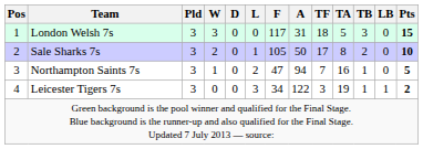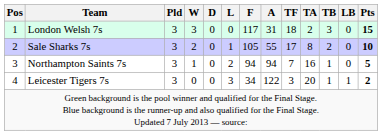 <table class="wikitable" style="text-align: center;">
 <tr>
 <th width="20">Pos</th>
 <th width="200">Team</th>
 <th width="20">Pld</th>
 <th width="20">W</th>
 <th width="20">D</th>
 <th width="20">L</th>
 <th width="20">F</th>
 <th width="20">A</th>
 <th width="20">TF</th>
 <th width="20">TA</th>
 <th width="20">TB</th>
 <th width="20">LB</th>
 <th width="20">Pts</th>
 </tr>
 <tr bgcolor=#d8ffeb>
 <td>1</td>
 <td align=left>London Welsh 7s</td>
 <td>3</td>
 <td>3</td>
 <td>0</td>
 <td>0</td>
 <td>117</td>
 <td>31</td>
 <td>18</td>
-<td>5</td>
+<td>2</td>
 <td>3</td>
 <td>0</td>
 <td><strong>15</strong></td>
 </tr>
 <tr bgcolor=#ccccff>
 <td>2</td>
 <td align=left>Sale Sharks 7s</td>
 <td>3</td>
 <td>2</td>
 <td>0</td>
 <td>1</td>
 <td>105</td>
-<td>50</td>
+<td>55</td>
 <td>17</td>
 <td>8</td>
 <td>2</td>
 <td>0</td>
 <td><strong>10</strong></td>
 </tr>
 <tr bgcolor=#ffffff>
 <td>3</td>
 <td align=left>Northampton Saints 7s</td>
 <td>3</td>
 <td>1</td>
 <td>0</td>
 <td>2</td>
-<td>47</td>
+<td>94</td>
 <td>94</td>
 <td>7</td>
 <td>16</td>
 <td>1</td>
 <td>0</td>
 <td><strong>5</strong></td>
 </tr>
 <tr bgcolor=#ffffff>
 <td>4</td>
 <td align=left>Leicester Tigers 7s</td>
 <td>3</td>
 <td>0</td>
 <td>0</td>
 <td>3</td>
 <td>34</td>
 <td>122</td>
 <td>3</td>
-<td>19</td>
+<td>20</td>
 <td>1</td>
 <td>1</td>
 <td><strong>2</strong></td>
 </tr>
 <tr align=center>
 <td colspan="13" style="border:0px"><small>Green background is the pool winner and qualified for the Final Stage.<br>Blue background is the runner-up and also qualified for the Final Stage.<br>Updated 7 July 2013 — source: </small></td>
 </tr>
 </table>
